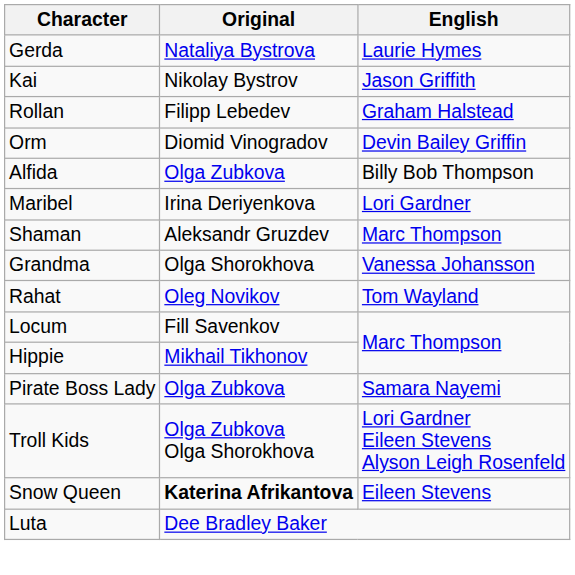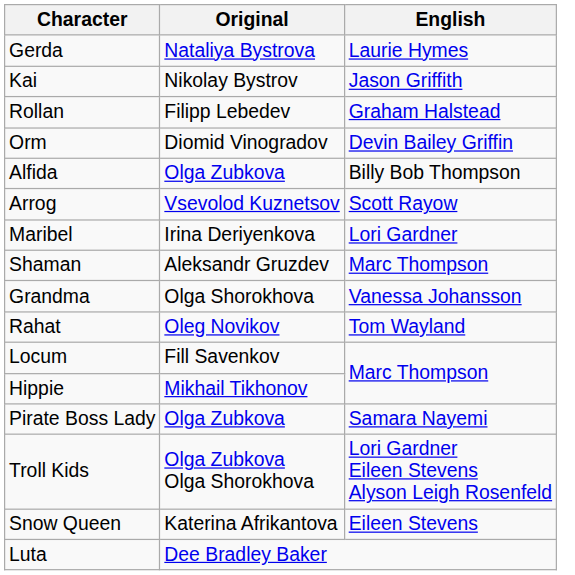 <table class="wikitable">
 <tr>
 <th>Character</th>
 <th>Original</th>
 <th>English</th>
 </tr>
 <tr>
 <td>Gerda</td>
 <td><a href='#'>Nataliya Bystrova</a></td>
 <td><a href='#'>Laurie Hymes</a></td>
 </tr>
 <tr>
 <td>Kai</td>
 <td>Nikolay Bystrov</td>
 <td><a href='#'>Jason Griffith</a></td>
 </tr>
 <tr>
 <td>Rollan</td>
 <td>Filipp Lebedev</td>
 <td><a href='#'>Graham Halstead</a></td>
 </tr>
 <tr>
 <td>Orm</td>
 <td>Diomid Vinogradov</td>
 <td><a href='#'>Devin Bailey Griffin</a></td>
 </tr>
 <tr>
 <td>Alfida</td>
 <td><a href='#'>Olga Zubkova</a></td>
 <td>Billy Bob Thompson</td>
+</tr>
+<tr>
+<td>Arrog</td>
+<td><a href='#'>Vsevolod Kuznetsov</a></td>
+<td><a href='#'>Scott Rayow</a></td>
 </tr>
 <tr>
 <td>Maribel</td>
 <td>Irina Deriyenkova</td>
 <td><a href='#'>Lori Gardner</a></td>
 </tr>
 <tr>
 <td>Shaman</td>
 <td>Aleksandr Gruzdev</td>
 <td><a href='#'>Marc Thompson</a></td>
 </tr>
 <tr>
 <td>Grandma</td>
 <td>Olga Shorokhova</td>
 <td><a href='#'>Vanessa Johansson</a></td>
 </tr>
 <tr>
 <td>Rahat</td>
 <td><a href='#'>Oleg Novikov</a></td>
 <td><a href='#'>Tom Wayland</a></td>
 </tr>
 <tr>
 <td>Locum</td>
 <td>Fill Savenkov</td>
 <td rowspan="2"><a href='#'>Marc Thompson</a></td>
 </tr>
 <tr>
 <td>Hippie</td>
 <td><a href='#'>Mikhail Tikhonov</a></td>
 </tr>
 <tr>
 <td>Pirate Boss Lady</td>
 <td><a href='#'>Olga Zubkova</a></td>
 <td><a href='#'>Samara Nayemi</a></td>
 </tr>
 <tr>
 <td>Troll Kids</td>
 <td><a href='#'>Olga Zubkova</a><br>Olga Shorokhova</td>
 <td><a href='#'>Lori Gardner</a><br><a href='#'>Eileen Stevens</a><br><a href='#'>Alyson Leigh Rosenfeld</a></td>
 </tr>
 <tr>
 <td>Snow Queen</td>
-<td><strong>Katerina Afrikantova</strong></td>
+<td>Katerina Afrikantova</td>
 <td><a href='#'>Eileen Stevens</a></td>
 </tr>
 <tr>
 <td>Luta</td>
 <td colspan="2"><a href='#'>Dee Bradley Baker</a></td>
 </tr>
 </table>
